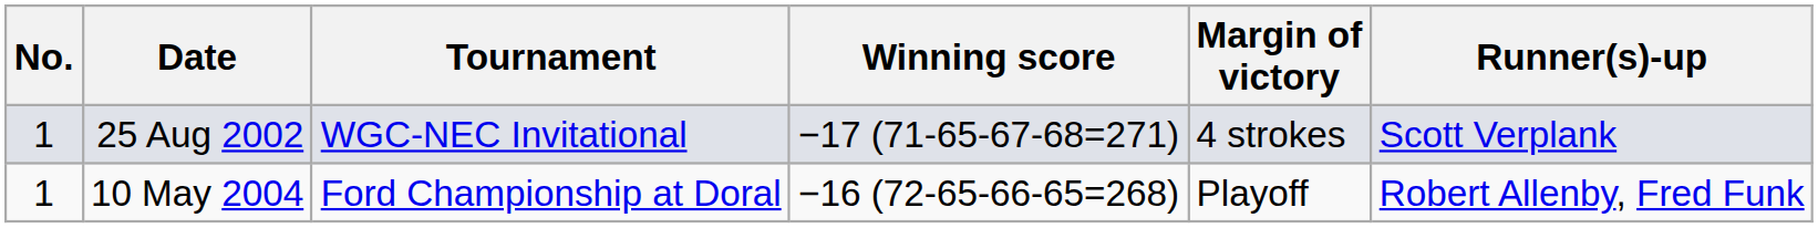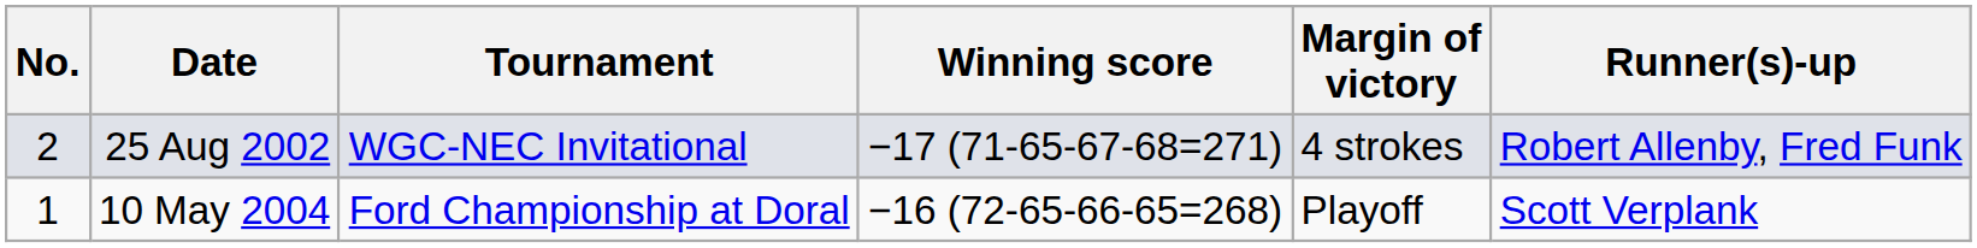 <table class="wikitable" style="font-size:95%;">
 <tr>
 <th>No.</th>
 <th>Date</th>
 <th>Tournament</th>
 <th>Winning score</th>
 <th>Margin of<br>victory</th>
 <th>Runner(s)-up</th>
 </tr>
 <tr style="background:#dfe2e9;">
-<td align=center>1</td>
+<td align=center>2</td>
 <td align=right>25 Aug <a href='#'>2002</a></td>
 <td><a href='#'>WGC-NEC Invitational</a></td>
 <td>−17 (71-65-67-68=271)</td>
 <td>4 strokes</td>
-<td> <a href='#'>Scott Verplank</a></td>
+<td> <a href='#'>Robert Allenby</a>,  <a href='#'>Fred Funk</a></td>
 </tr>
 <tr>
 <td align=center>1</td>
 <td align=right>10 May <a href='#'>2004</a></td>
 <td><a href='#'>Ford Championship at Doral</a></td>
 <td>−16 (72-65-66-65=268)</td>
 <td>Playoff</td>
-<td> <a href='#'>Robert Allenby</a>,  <a href='#'>Fred Funk</a></td>
+<td> <a href='#'>Scott Verplank</a></td>
 </tr>
 </table>
